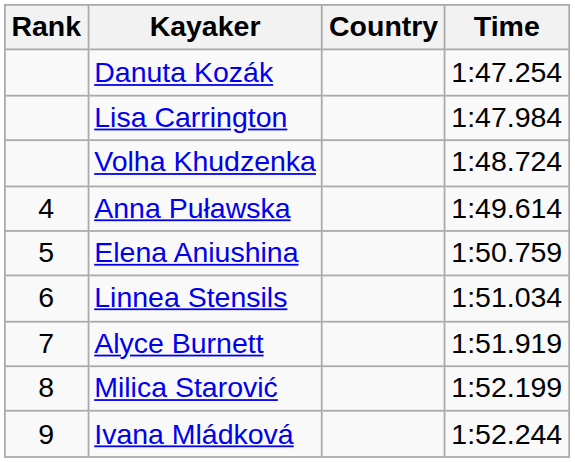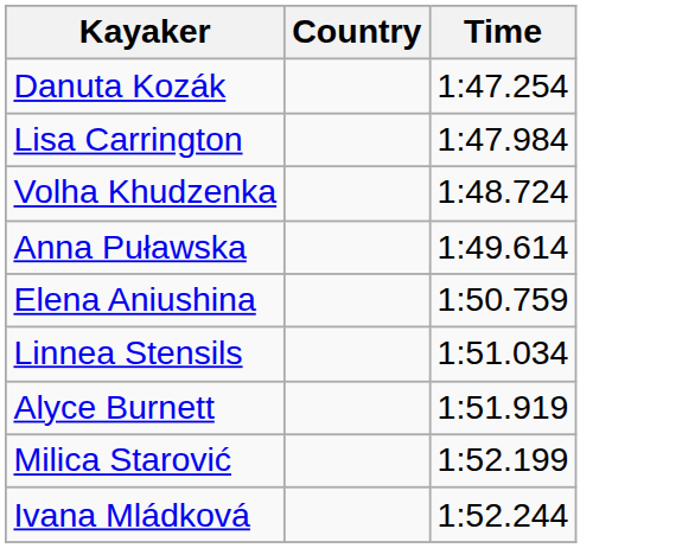 <table class="wikitable" style="text-align:center">
 <tr>
-<th>Rank</th>
 <th>Kayaker</th>
 <th>Country</th>
 <th>Time</th>
 </tr>
 <tr>
-<td></td>
 <td align="left"><a href='#'>Danuta Kozák</a></td>
 <td align="left"></td>
 <td>1:47.254</td>
 </tr>
 <tr>
-<td></td>
 <td align="left"><a href='#'>Lisa Carrington</a></td>
 <td align="left"></td>
 <td>1:47.984</td>
 </tr>
 <tr>
-<td></td>
 <td align="left"><a href='#'>Volha Khudzenka</a></td>
 <td align="left"></td>
 <td>1:48.724</td>
 </tr>
 <tr>
-<td>4</td>
 <td align="left"><a href='#'>Anna Puławska</a></td>
 <td align="left"></td>
 <td>1:49.614</td>
 </tr>
 <tr>
-<td>5</td>
 <td align="left"><a href='#'>Elena Aniushina</a></td>
 <td align="left"></td>
 <td>1:50.759</td>
 </tr>
 <tr>
-<td>6</td>
 <td align="left"><a href='#'>Linnea Stensils</a></td>
 <td align="left"></td>
 <td>1:51.034</td>
 </tr>
 <tr>
-<td>7</td>
 <td align="left"><a href='#'>Alyce Burnett</a></td>
 <td align="left"></td>
 <td>1:51.919</td>
 </tr>
 <tr>
-<td>8</td>
 <td align="left"><a href='#'>Milica Starović</a></td>
 <td align="left"></td>
 <td>1:52.199</td>
 </tr>
 <tr>
-<td>9</td>
 <td align="left"><a href='#'>Ivana Mládková</a></td>
 <td align="left"></td>
 <td>1:52.244</td>
 </tr>
 </table>
